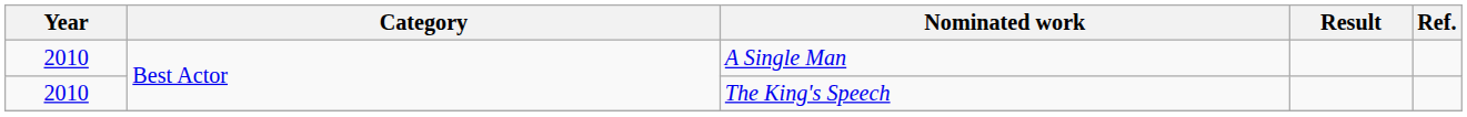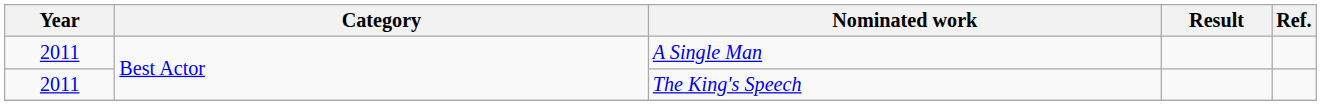 <table class=wikitable>
 <tr>
 <th scope="col" style="width:5em;">Year</th>
 <th scope="col" style="width:26em;">Category</th>
 <th scope="col" style="width:25em;">Nominated work</th>
 <th scope="col" style="width:5em;">Result</th>
 <th>Ref.</th>
 </tr>
 <tr>
-<td style="text-align:center;"><a href='#'>2010</a></td>
+<td style="text-align:center;"><a href='#'>2011</a></td>
 <td rowspan=2><a href='#'>Best Actor</a></td>
 <td><em><a href='#'>A Single Man</a></em></td>
 <td></td>
 <td style="text-align:center;"></td>
 </tr>
 <tr>
-<td style="text-align:center;"><a href='#'>2010</a></td>
+<td style="text-align:center;"><a href='#'>2011</a></td>
 <td><em><a href='#'>The King's Speech</a></em></td>
 <td></td>
 <td style="text-align:center;"></td>
 </tr>
 <tr>
 </tr>
 </table>
